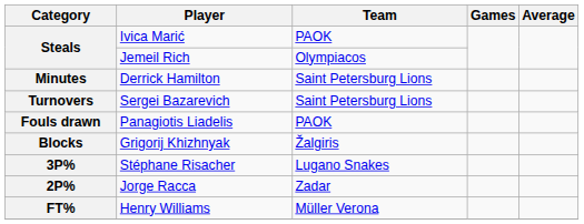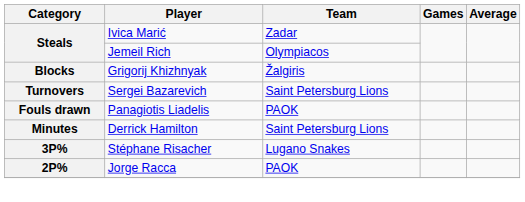 <table class="wikitable">
 <tr>
 <th width=125>Category</th>
 <th width=200>Player</th>
 <th width=200>Team</th>
 <th>Games</th>
 <th>Average</th>
 </tr>
 <tr>
 <th rowspan=2>Steals</th>
 <td> <a href='#'>Ivica Marić</a></td>
-<td> <a href='#'>PAOK</a></td>
+<td> <a href='#'>Zadar</a></td>
 <td rowspan=2></td>
 <td rowspan=2></td>
 </tr>
 <tr>
 <td> <a href='#'>Jemeil Rich</a></td>
 <td> <a href='#'>Olympiacos</a></td>
 </tr>
 <tr>
-<th>Minutes</th>
-<td> <a href='#'>Derrick Hamilton</a></td>
-<td> <a href='#'>Saint Petersburg Lions</a></td>
+<th>Blocks</th>
+<td> <a href='#'>Grigorij Khizhnyak</a></td>
+<td> <a href='#'>Žalgiris</a></td>
 <td></td>
 <td></td>
 </tr>
 <tr>
 <th>Turnovers</th>
 <td> <a href='#'>Sergei Bazarevich</a></td>
 <td> <a href='#'>Saint Petersburg Lions</a></td>
 <td></td>
 <td></td>
 </tr>
 <tr>
 <th>Fouls drawn</th>
 <td> <a href='#'>Panagiotis Liadelis</a></td>
 <td> <a href='#'>PAOK</a></td>
 <td></td>
 <td></td>
 </tr>
 <tr>
-<th>Blocks</th>
-<td> <a href='#'>Grigorij Khizhnyak</a></td>
-<td> <a href='#'>Žalgiris</a></td>
+<th>Minutes</th>
+<td> <a href='#'>Derrick Hamilton</a></td>
+<td> <a href='#'>Saint Petersburg Lions</a></td>
 <td></td>
 <td></td>
 </tr>
 <tr>
 <th>3P%</th>
 <td> <a href='#'>Stéphane Risacher</a></td>
 <td> <a href='#'>Lugano Snakes</a></td>
 <td></td>
 <td></td>
 </tr>
 <tr>
 <th>2P%</th>
 <td> <a href='#'>Jorge Racca</a></td>
-<td> <a href='#'>Zadar</a></td>
-<td></td>
-<td></td>
-</tr>
-<tr>
-<th>FT%</th>
-<td> <a href='#'>Henry Williams</a></td>
-<td> <a href='#'>Müller Verona</a></td>
+<td> <a href='#'>PAOK</a></td>
 <td></td>
 <td></td>
 </tr>
 <tr>
 </tr>
 </table>
